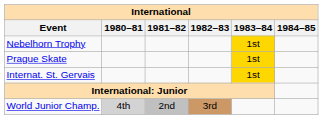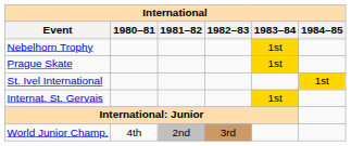 <table class="wikitable" style="text-align:center">
 <tr>
 <th style="background-color: #ffdead; " colspan=6 align=center>International</th>
 </tr>
 <tr>
 <th>Event</th>
 <th>1980–81</th>
 <th>1981–82</th>
 <th>1982–83</th>
 <th>1983–84</th>
 <th>1984–85</th>
 </tr>
 <tr>
 <td align=left><a href='#'>Nebelhorn Trophy</a></td>
 <td></td>
 <td></td>
 <td></td>
 <td bgcolor=gold>1st</td>
 <td></td>
 </tr>
 <tr>
 <td align=left><a href='#'>Prague Skate</a></td>
 <td></td>
 <td></td>
 <td></td>
 <td bgcolor=gold>1st</td>
 <td></td>
 </tr>
 <tr>
+<td align=left><a href='#'>St. Ivel International</a></td>
+<td></td>
+<td></td>
+<td></td>
+<td></td>
+<td bgcolor=gold>1st</td>
+</tr>
+<tr>
 <td align=left><a href='#'>Internat. St. Gervais</a></td>
 <td></td>
 <td></td>
 <td></td>
 <td bgcolor=gold>1st</td>
 <td></td>
 </tr>
 <tr>
 <th style="background-color: #ffdead; " colspan=5 align=center>International: Junior</th>
 </tr>
 <tr>
 <td align=left><a href='#'>World Junior Champ.</a></td>
-<td style="background: lightgrey;">4th</td>
+<td>4th</td>
 <td bgcolor=silver>2nd</td>
 <td bgcolor=cc9966>3rd</td>
 <td></td>
 <td></td>
 </tr>
 </table>
